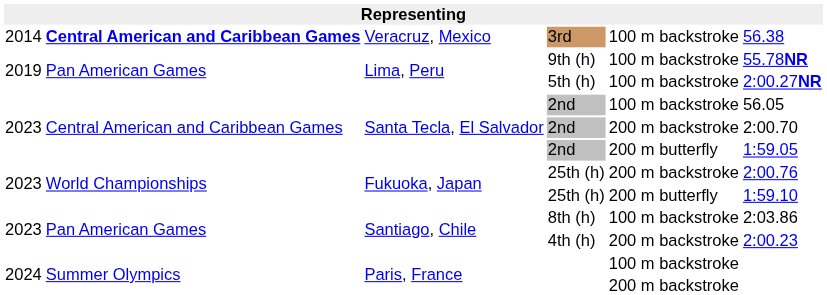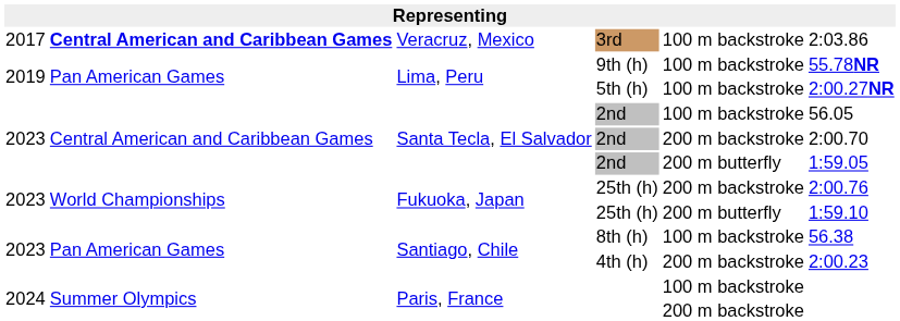 <table>
 <tr>
 <th bgcolor="#eeeeee" colspan="6">Representing </th>
 </tr>
 <tr>
-<td rowspan=1>2014</td>
+<td rowspan=1>2017</td>
 <td rowspan=1><strong><a href='#'>Central American and Caribbean Games</a></strong></td>
 <td rowspan=1> <a href='#'>Veracruz</a>, <a href='#'>Mexico</a></td>
 <td bgcolor="cc9966">3rd</td>
 <td>100 m backstroke</td>
-<td><a href='#'>56.38</a></td>
+<td>2:03.86</td>
 </tr>
 <tr>
 <td rowspan=2>2019</td>
 <td rowspan=2><a href='#'>Pan American Games</a></td>
 <td rowspan=2> <a href='#'>Lima</a>, <a href='#'>Peru</a></td>
 <td>9th (h)</td>
 <td>100 m backstroke</td>
 <td><a href='#'>55.78</a><strong><a href='#'>NR</a></strong></td>
 </tr>
 <tr>
 <td>5th (h)</td>
 <td>100 m backstroke</td>
 <td><a href='#'>2:00.27</a><strong><a href='#'>NR</a></strong></td>
 </tr>
 <tr>
 <td rowspan=3>2023</td>
 <td rowspan=3><a href='#'>Central American and Caribbean Games</a></td>
 <td rowspan=3> <a href='#'>Santa Tecla</a>, <a href='#'>El Salvador</a></td>
 <td bgcolor="silver">2nd</td>
 <td>100 m backstroke</td>
 <td>56.05</td>
 </tr>
 <tr>
 <td bgcolor="silver">2nd</td>
 <td>200 m backstroke</td>
 <td>2:00.70</td>
 </tr>
 <tr>
 <td bgcolor="silver">2nd</td>
 <td>200 m butterfly</td>
 <td><a href='#'>1:59.05</a></td>
 </tr>
 <tr>
 <td rowspan=2>2023</td>
 <td rowspan=2><a href='#'>World Championships</a></td>
 <td rowspan=2> <a href='#'>Fukuoka</a>, <a href='#'>Japan</a></td>
 <td>25th (h)</td>
 <td>200 m backstroke</td>
 <td><a href='#'>2:00.76</a></td>
 </tr>
 <tr>
 <td>25th (h)</td>
 <td>200 m butterfly</td>
 <td><a href='#'>1:59.10</a></td>
 </tr>
 <tr>
 <td rowspan=2>2023</td>
 <td rowspan=2><a href='#'>Pan American Games</a></td>
 <td rowspan=2> <a href='#'>Santiago</a>, <a href='#'>Chile</a></td>
 <td>8th (h)</td>
 <td>100 m backstroke</td>
-<td>2:03.86</td>
+<td><a href='#'>56.38</a></td>
 </tr>
 <tr>
 <td>4th (h)</td>
 <td>200 m backstroke</td>
 <td><a href='#'>2:00.23</a></td>
 </tr>
 <tr>
 <td rowspan=2>2024</td>
 <td rowspan=2><a href='#'>Summer Olympics</a></td>
 <td rowspan=2> <a href='#'>Paris</a>, <a href='#'>France</a></td>
 <td></td>
 <td>100 m backstroke</td>
 <td></td>
 </tr>
 <tr>
 <td></td>
 <td>200 m backstroke</td>
 <td></td>
 </tr>
 </table>
